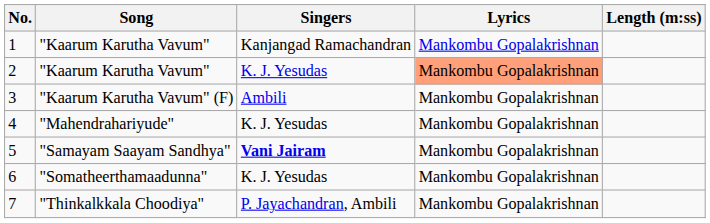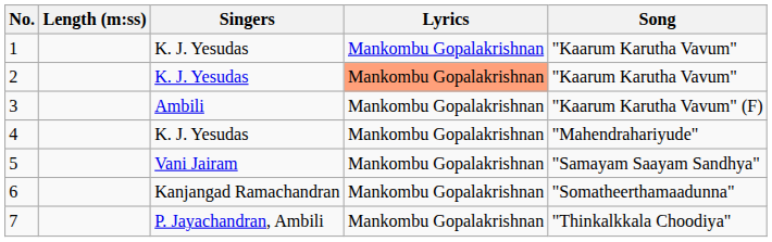 <table class="wikitable" style="font-size:95%;">
 <tr>
 <th>No.</th>
-<th>Song</th>
+<th>Length (m:ss)</th>
 <th>Singers</th>
 <th>Lyrics</th>
-<th>Length (m:ss)</th>
+<th>Song</th>
 </tr>
 <tr>
 <td>1</td>
+<td></td>
+<td>K. J. Yesudas</td>
+<td><a href='#'>Mankombu Gopalakrishnan</a></td>
 <td>"Kaarum Karutha Vavum"</td>
-<td>Kanjangad Ramachandran</td>
-<td><a href='#'>Mankombu Gopalakrishnan</a></td>
-<td></td>
 </tr>
 <tr>
 <td>2</td>
-<td>"Kaarum Karutha Vavum"</td>
+<td></td>
 <td><a href='#'>K. J. Yesudas</a></td>
 <td style="background: lightsalmon;">Mankombu Gopalakrishnan</td>
-<td></td>
+<td>"Kaarum Karutha Vavum"</td>
 </tr>
 <tr>
 <td>3</td>
-<td>"Kaarum Karutha Vavum" (F)</td>
+<td></td>
 <td><a href='#'>Ambili</a></td>
 <td>Mankombu Gopalakrishnan</td>
-<td></td>
+<td>"Kaarum Karutha Vavum" (F)</td>
 </tr>
 <tr>
 <td>4</td>
-<td>"Mahendrahariyude"</td>
+<td></td>
 <td>K. J. Yesudas</td>
 <td>Mankombu Gopalakrishnan</td>
-<td></td>
+<td>"Mahendrahariyude"</td>
 </tr>
 <tr>
 <td>5</td>
+<td></td>
+<td><a href='#'>Vani Jairam</a></td>
+<td>Mankombu Gopalakrishnan</td>
 <td>"Samayam Saayam Sandhya"</td>
-<td><strong><a href='#'>Vani Jairam</a></strong></td>
-<td>Mankombu Gopalakrishnan</td>
-<td></td>
 </tr>
 <tr>
 <td>6</td>
+<td></td>
+<td>Kanjangad Ramachandran</td>
+<td>Mankombu Gopalakrishnan</td>
 <td>"Somatheerthamaadunna"</td>
-<td>K. J. Yesudas</td>
-<td>Mankombu Gopalakrishnan</td>
-<td></td>
 </tr>
 <tr>
 <td>7</td>
-<td>"Thinkalkkala Choodiya"</td>
+<td></td>
 <td><a href='#'>P. Jayachandran</a>, Ambili</td>
 <td>Mankombu Gopalakrishnan</td>
-<td></td>
+<td>"Thinkalkkala Choodiya"</td>
 </tr>
 </table>
